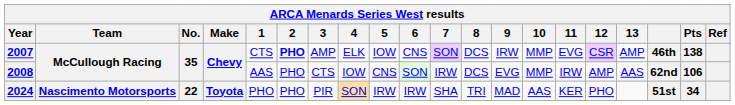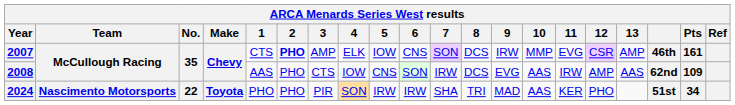 <table class="wikitable" style="text-align:center; font-size:75%">
 <tr>
 <th colspan=23><a href='#'>ARCA Menards Series West</a> results</th>
 </tr>
 <tr>
 <th>Year</th>
 <th>Team</th>
 <th>No.</th>
 <th>Make</th>
 <th>1</th>
 <th>2</th>
 <th>3</th>
 <th>4</th>
 <th>5</th>
 <th>6</th>
 <th>7</th>
 <th>8</th>
 <th>9</th>
 <th>10</th>
 <th>11</th>
 <th>12</th>
 <th>13</th>
 <th></th>
 <th>Pts</th>
 <th>Ref</th>
 </tr>
 <tr>
 <th><a href='#'>2007</a></th>
 <th rowspan=2>McCullough Racing</th>
 <th rowspan=2>35</th>
 <th rowspan=2><a href='#'>Chevy</a></th>
 <td><a href='#'>CTS</a></td>
 <td><strong><a href='#'>PHO</a></strong></td>
 <td><a href='#'>AMP</a></td>
 <td><a href='#'>ELK</a></td>
 <td><a href='#'>IOW</a></td>
 <td><a href='#'>CNS</a></td>
 <td style="background:#EFCFFF;"><a href='#'>SON</a><br></td>
 <td><a href='#'>DCS</a></td>
 <td><a href='#'>IRW</a></td>
 <td><a href='#'>MMP</a></td>
 <td><a href='#'>EVG</a></td>
 <td style="background:#EFCFFF;"><a href='#'>CSR</a><br></td>
 <td><a href='#'>AMP</a></td>
 <th>46th</th>
-<th>138</th>
+<th>161</th>
 <th></th>
 </tr>
 <tr>
 <th><a href='#'>2008</a></th>
 <td><a href='#'>AAS</a></td>
 <td><a href='#'>PHO</a></td>
 <td><a href='#'>CTS</a></td>
 <td><a href='#'>IOW</a></td>
 <td><a href='#'>CNS</a></td>
 <td style="background:#DFFFDF;"><a href='#'>SON</a><br></td>
 <td><a href='#'>IRW</a></td>
 <td><a href='#'>DCS</a></td>
 <td><a href='#'>EVG</a></td>
-<td><a href='#'>MMP</a></td>
+<td><a href='#'>AAS</a></td>
 <td><a href='#'>IRW</a></td>
 <td><a href='#'>AMP</a></td>
 <td><a href='#'>AAS</a></td>
 <th>62nd</th>
-<th>106</th>
+<th>109</th>
 <th></th>
 </tr>
 <tr>
 <th><a href='#'>2024</a></th>
 <th><a href='#'>Nascimento Motorsports</a></th>
 <th>22</th>
 <th><a href='#'>Toyota</a></th>
 <td><a href='#'>PHO</a></td>
 <td><a href='#'>PHO</a></td>
 <td><a href='#'>PIR</a></td>
 <td style="background:#FFDF9F;"><a href='#'>SON</a><br></td>
 <td><a href='#'>IRW</a></td>
 <td><a href='#'>IRW</a></td>
 <td><a href='#'>SHA</a></td>
 <td><a href='#'>TRI</a></td>
 <td><a href='#'>MAD</a></td>
 <td><a href='#'>AAS</a></td>
 <td><a href='#'>KER</a></td>
 <td><a href='#'>PHO</a></td>
 <td></td>
 <th>51st</th>
 <th>34</th>
 <th></th>
 </tr>
 </table>
